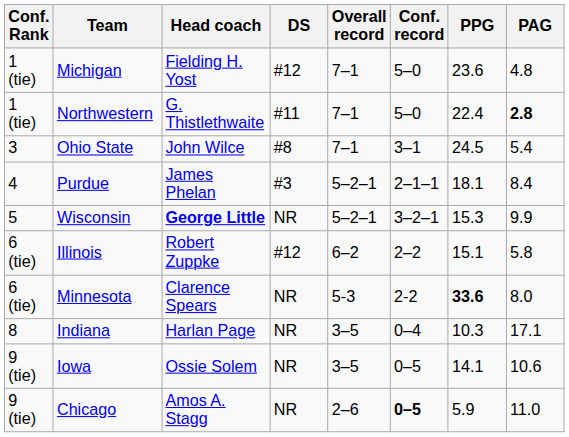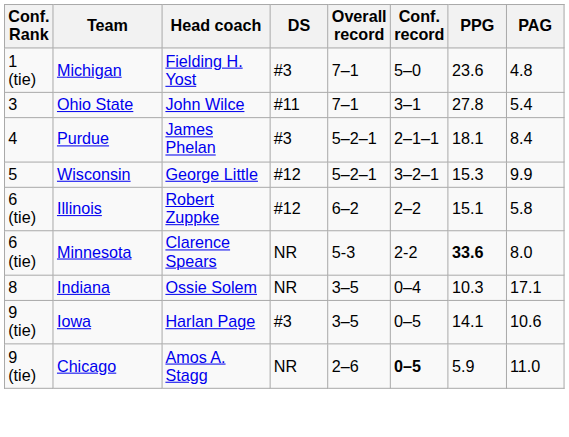 <table class="sortable wikitable">
 <tr>
 <th width="25">Conf. Rank</th>
 <th width="100">Team</th>
 <th width="100">Head coach</th>
 <th width="50">DS</th>
 <th width="50">Overall record</th>
 <th width="50">Conf. record</th>
 <th width="50">PPG</th>
 <th width="50">PAG</th>
 </tr>
 <tr align="left" bgcolor="">
 <td>1 (tie)</td>
 <td><a href='#'>Michigan</a></td>
 <td><a href='#'>Fielding H. Yost</a></td>
-<td>#12</td>
+<td>#3</td>
 <td>7–1</td>
 <td>5–0</td>
 <td>23.6</td>
 <td>4.8</td>
 </tr>
 <tr align="left" bgcolor="">
-<td>1 (tie)</td>
-<td><a href='#'>Northwestern</a></td>
-<td><a href='#'>G. Thistlethwaite</a></td>
-<td>#11</td>
-<td>7–1</td>
-<td>5–0</td>
-<td>22.4</td>
-<td><strong>2.8</strong></td>
-</tr>
-<tr align="left" bgcolor="">
 <td>3</td>
 <td><a href='#'>Ohio State</a></td>
 <td><a href='#'>John Wilce</a></td>
-<td>#8</td>
+<td>#11</td>
 <td>7–1</td>
 <td>3–1</td>
-<td>24.5</td>
+<td>27.8</td>
 <td>5.4</td>
 </tr>
 <tr align="left" bgcolor="">
 <td>4</td>
 <td><a href='#'>Purdue</a></td>
 <td><a href='#'>James Phelan</a></td>
 <td>#3</td>
 <td>5–2–1</td>
 <td>2–1–1</td>
 <td>18.1</td>
 <td>8.4</td>
 </tr>
 <tr align="left" bgcolor="">
 <td>5</td>
 <td><a href='#'>Wisconsin</a></td>
-<td><strong><a href='#'>George Little</a></strong></td>
-<td>NR</td>
+<td><a href='#'>George Little</a></td>
+<td>#12</td>
 <td>5–2–1</td>
 <td>3–2–1</td>
 <td>15.3</td>
 <td>9.9</td>
 </tr>
 <tr align="left" bgcolor="">
 <td>6 (tie)</td>
 <td><a href='#'>Illinois</a></td>
 <td><a href='#'>Robert Zuppke</a></td>
 <td>#12</td>
 <td>6–2</td>
 <td>2–2</td>
 <td>15.1</td>
 <td>5.8</td>
 </tr>
 <tr align="left" bgcolor="">
 <td>6 (tie)</td>
 <td><a href='#'>Minnesota</a></td>
 <td><a href='#'>Clarence Spears</a></td>
 <td>NR</td>
 <td>5-3</td>
 <td>2-2</td>
 <td><strong>33.6</strong></td>
 <td>8.0</td>
 </tr>
 <tr align="left" bgcolor="">
 <td>8</td>
 <td><a href='#'>Indiana</a></td>
-<td><a href='#'>Harlan Page</a></td>
+<td><a href='#'>Ossie Solem</a></td>
 <td>NR</td>
 <td>3–5</td>
 <td>0–4</td>
 <td>10.3</td>
 <td>17.1</td>
 </tr>
 <tr align="left" bgcolor="">
 <td>9 (tie)</td>
 <td><a href='#'>Iowa</a></td>
-<td><a href='#'>Ossie Solem</a></td>
-<td>NR</td>
+<td><a href='#'>Harlan Page</a></td>
+<td>#3</td>
 <td>3–5</td>
 <td>0–5</td>
 <td>14.1</td>
 <td>10.6</td>
 </tr>
 <tr align="left" bgcolor="">
 <td>9 (tie)</td>
 <td><a href='#'>Chicago</a></td>
 <td><a href='#'>Amos A. Stagg</a></td>
 <td>NR</td>
 <td>2–6</td>
 <td><strong>0–5</strong></td>
 <td>5.9</td>
 <td>11.0</td>
 </tr>
 </table>
